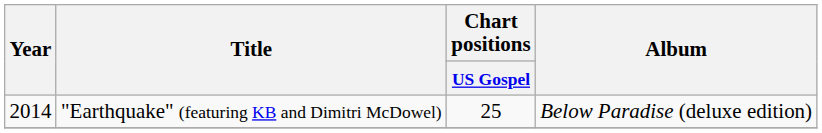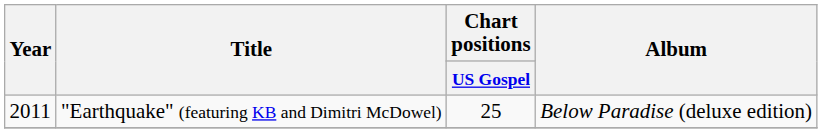 <table class="wikitable">
 <tr>
 <th rowspan="2">Year</th>
 <th rowspan="2">Title</th>
 <th colspan="1">Chart positions</th>
 <th rowspan="2">Album</th>
 </tr>
 <tr>
 <th width="60"><small><a href='#'>US Gospel</a></small></th>
 </tr>
 <tr>
-<td>2014</td>
+<td>2011</td>
 <td>"Earthquake" <small>(featuring <a href='#'>KB</a> and Dimitri McDowel)</small></td>
 <td align="center">25</td>
 <td><em>Below Paradise</em> (deluxe edition)</td>
 </tr>
 <tr>
 </tr>
 </table>
